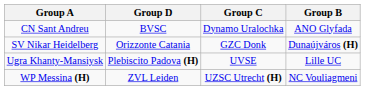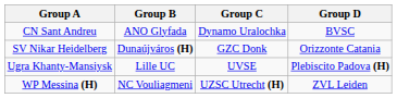 <table class="wikitable" style="text-align:center;">
 <tr>
 <th>Group A</th>
+<th>Group B</th>
+<th>Group C</th>
 <th>Group D</th>
-<th>Group C</th>
-<th>Group B</th>
 </tr>
 <tr>
 <td> <a href='#'>CN Sant Andreu</a></td>
+<td> <a href='#'>ANO Glyfada</a></td>
+<td> <a href='#'>Dynamo Uralochka</a></td>
 <td> <a href='#'>BVSC</a></td>
-<td> <a href='#'>Dynamo Uralochka</a></td>
-<td> <a href='#'>ANO Glyfada</a></td>
 </tr>
 <tr>
 <td> <a href='#'>SV Nikar Heidelberg</a></td>
+<td> <a href='#'>Dunaújváros</a> <strong>(H)</strong></td>
+<td> <a href='#'>GZC Donk</a></td>
 <td> <a href='#'>Orizzonte Catania</a></td>
-<td> <a href='#'>GZC Donk</a></td>
-<td> <a href='#'>Dunaújváros</a> <strong>(H)</strong></td>
 </tr>
 <tr>
 <td> <a href='#'>Ugra Khanty-Mansiysk</a></td>
+<td> <a href='#'>Lille UC</a></td>
+<td> <a href='#'>UVSE</a></td>
 <td> <a href='#'>Plebiscito Padova</a> <strong>(H)</strong></td>
-<td> <a href='#'>UVSE</a></td>
-<td> <a href='#'>Lille UC</a></td>
 </tr>
 <tr>
 <td> <a href='#'>WP Messina</a> <strong>(H)</strong></td>
+<td> <a href='#'>NC Vouliagmeni</a></td>
+<td> <a href='#'>UZSC Utrecht</a> <strong>(H)</strong></td>
 <td> <a href='#'>ZVL Leiden</a></td>
-<td> <a href='#'>UZSC Utrecht</a> <strong>(H)</strong></td>
-<td> <a href='#'>NC Vouliagmeni</a></td>
 </tr>
 </table>
